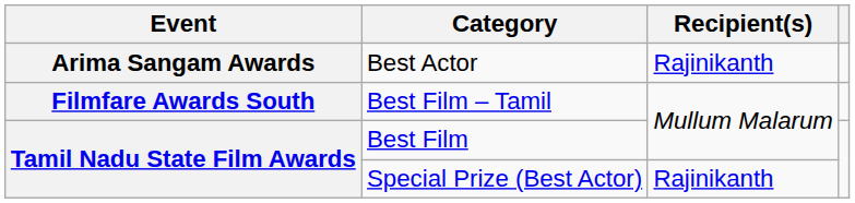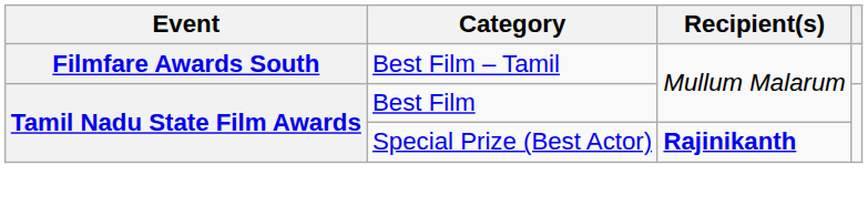 <table class="wikitable plainrowheaders">
 <tr>
 <th scope="col">Event</th>
 <th scope="col">Category</th>
 <th scope="col">Recipient(s)</th>
 <th scope="col" class="unsortable"></th>
-</tr>
-<tr>
-<th scope="row">Arima Sangam Awards</th>
-<td>Best Actor</td>
-<td><a href='#'>Rajinikanth</a></td>
-<td style="text-align:center;"></td>
 </tr>
 <tr>
 <th scope="row"><a href='#'>Filmfare Awards South</a></th>
 <td><a href='#'>Best Film – Tamil</a></td>
 <td rowspan="2"><em>Mullum Malarum</em></td>
 <td style="text-align:center;"></td>
 </tr>
 <tr>
 <th rowspan="2" scope="row"><a href='#'>Tamil Nadu State Film Awards</a></th>
 <td><a href='#'>Best Film</a></td>
 <td rowspan="2" style="text-align:center;"><br></td>
 </tr>
 <tr>
 <td><a href='#'>Special Prize (Best Actor)</a></td>
-<td><a href='#'>Rajinikanth</a></td>
+<td><strong><a href='#'>Rajinikanth</a></strong></td>
 </tr>
 </table>
